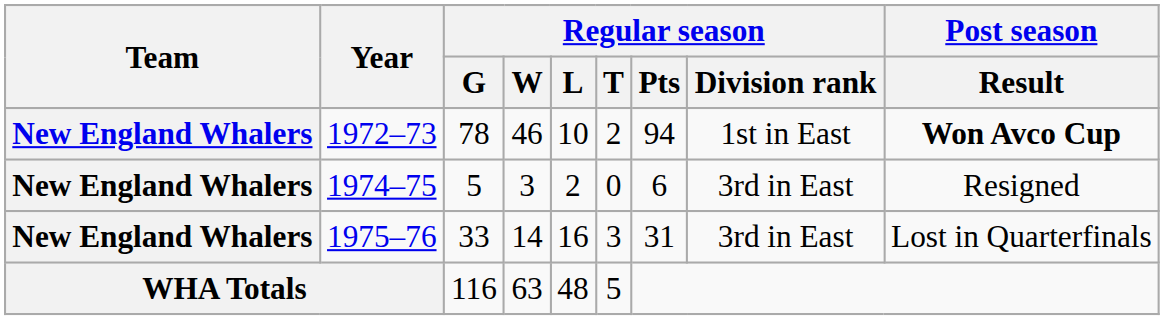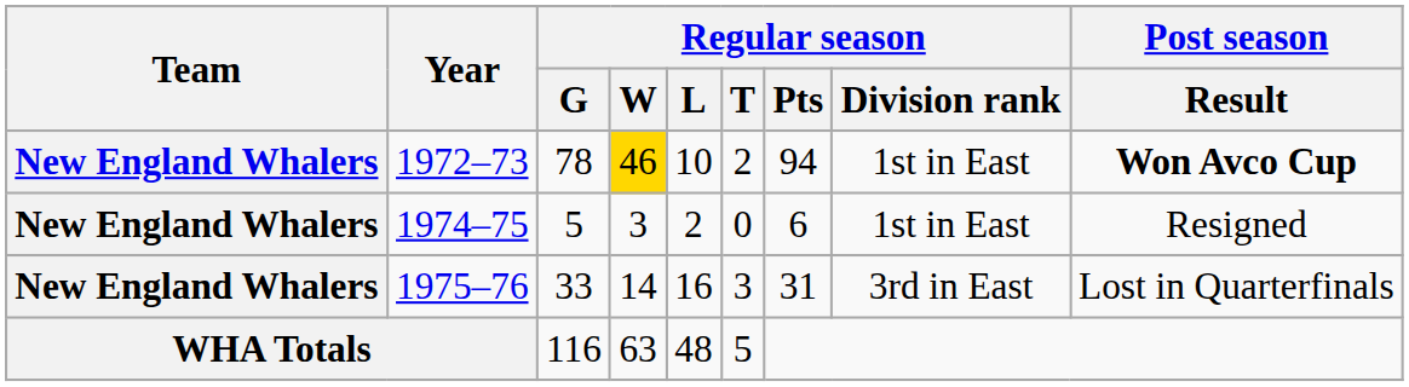 <table class="wikitable" style="font-size: 95%; text-align:center;">
 <tr>
 <th rowspan="2">Team</th>
 <th rowspan="2">Year</th>
 <th colspan="6"><a href='#'>Regular season</a></th>
 <th colspan="1"><a href='#'>Post season</a></th>
 </tr>
 <tr>
 <th>G</th>
 <th>W</th>
 <th>L</th>
 <th>T</th>
 <th>Pts</th>
 <th>Division rank</th>
 <th>Result</th>
 </tr>
 <tr>
 <th><a href='#'>New England Whalers</a></th>
 <td><a href='#'>1972–73</a></td>
 <td>78</td>
-<td>46</td>
+<td style="background: gold;">46</td>
 <td>10</td>
 <td>2</td>
 <td>94</td>
 <td>1st in East</td>
 <td><strong>Won Avco Cup</strong></td>
 </tr>
 <tr>
 <th>New England Whalers</th>
 <td><a href='#'>1974–75</a></td>
 <td>5</td>
 <td>3</td>
 <td>2</td>
 <td>0</td>
 <td>6</td>
-<td>3rd in East</td>
+<td>1st in East</td>
 <td>Resigned</td>
 </tr>
 <tr>
 <th>New England Whalers</th>
 <td><a href='#'>1975–76</a></td>
 <td>33</td>
 <td>14</td>
 <td>16</td>
 <td>3</td>
 <td>31</td>
 <td>3rd in East</td>
 <td>Lost in Quarterfinals</td>
 </tr>
 <tr>
 <th colspan="2">WHA Totals</th>
 <td>116</td>
 <td>63</td>
 <td>48</td>
 <td>5</td>
 </tr>
 </table>
